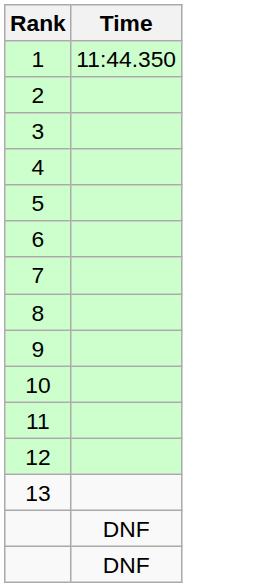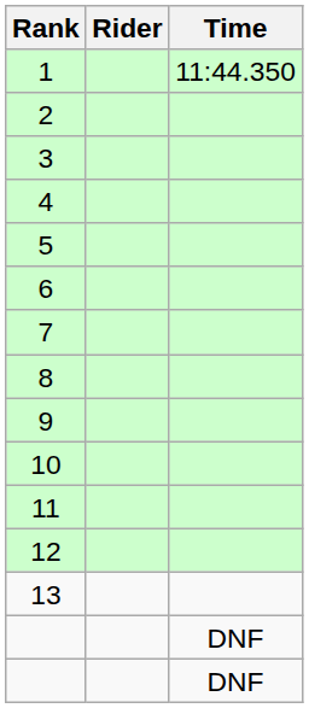 <table class="wikitable" style="font-size:95%" style="width:25em;">
 <tr>
 <th>Rank</th>
+<th>Rider</th>
 <th>Time</th>
 </tr>
 <tr bgcolor=ccffcc>
 <td align=center>1</td>
+<td></td>
 <td align=center>11:44.350</td>
 </tr>
 <tr bgcolor=ccffcc>
 <td align=center>2</td>
+<td></td>
 <td align=center></td>
 </tr>
 <tr bgcolor=ccffcc>
 <td align=center>3</td>
+<td></td>
 <td align=center></td>
 </tr>
 <tr bgcolor=ccffcc>
 <td align=center>4</td>
+<td></td>
 <td align=center></td>
 </tr>
 <tr bgcolor=ccffcc>
 <td align=center>5</td>
+<td></td>
 <td align=center></td>
 </tr>
 <tr bgcolor=ccffcc>
 <td align=center>6</td>
+<td></td>
 <td align=center></td>
 </tr>
 <tr bgcolor=ccffcc>
 <td align=center>7</td>
+<td></td>
 <td align=center></td>
 </tr>
 <tr bgcolor=ccffcc>
 <td align=center>8</td>
+<td></td>
 <td align=center></td>
 </tr>
 <tr bgcolor=ccffcc>
 <td align=center>9</td>
+<td></td>
 <td align=center></td>
 </tr>
 <tr bgcolor=ccffcc>
 <td align=center>10</td>
+<td></td>
 <td align=center></td>
 </tr>
 <tr bgcolor=ccffcc>
 <td align=center>11</td>
+<td></td>
 <td align=center></td>
 </tr>
 <tr bgcolor=ccffcc>
 <td align=center>12</td>
+<td></td>
 <td align=center></td>
 </tr>
 <tr>
 <td align=center>13</td>
+<td></td>
 <td align=center></td>
 </tr>
 <tr>
 <td align=center></td>
+<td></td>
 <td align=center>DNF</td>
 </tr>
 <tr>
 <td align=center></td>
+<td></td>
 <td align=center>DNF</td>
 </tr>
 </table>
